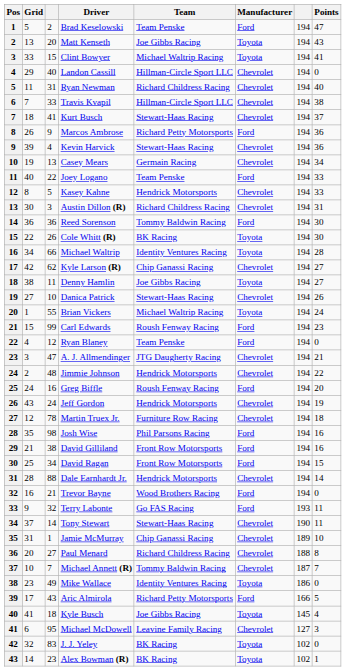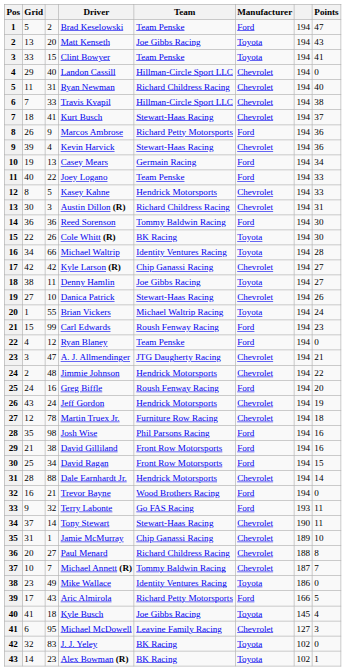 <table class="wikitable" style="font-size:95%">
 <tr>
 <th>Pos</th>
 <th>Grid</th>
 <th></th>
 <th>Driver</th>
 <th>Team</th>
 <th>Manufacturer</th>
 <th></th>
 <th>Points</th>
 </tr>
 <tr>
 <th>1</th>
 <td>5</td>
 <td>2</td>
 <td><a href='#'>Brad Keselowski</a></td>
 <td><a href='#'>Team Penske</a></td>
 <td><a href='#'>Ford</a></td>
 <td>194</td>
 <td>47</td>
 </tr>
 <tr>
 <th>2</th>
 <td>13</td>
 <td>20</td>
 <td><a href='#'>Matt Kenseth</a></td>
 <td><a href='#'>Joe Gibbs Racing</a></td>
 <td><a href='#'>Toyota</a></td>
 <td>194</td>
 <td>43</td>
 </tr>
 <tr>
 <th>3</th>
 <td>33</td>
 <td>15</td>
 <td><a href='#'>Clint Bowyer</a></td>
-<td><a href='#'>Michael Waltrip Racing</a></td>
+<td><a href='#'>Team Penske</a></td>
 <td><a href='#'>Toyota</a></td>
 <td>194</td>
 <td>41</td>
 </tr>
 <tr>
 <th>4</th>
 <td>29</td>
 <td>40</td>
 <td><a href='#'>Landon Cassill</a></td>
 <td><a href='#'>Hillman-Circle Sport LLC</a></td>
 <td><a href='#'>Chevrolet</a></td>
 <td>194</td>
 <td>0</td>
 </tr>
 <tr>
 <th>5</th>
 <td>11</td>
 <td>31</td>
 <td><a href='#'>Ryan Newman</a></td>
 <td><a href='#'>Richard Childress Racing</a></td>
 <td><a href='#'>Chevrolet</a></td>
 <td>194</td>
 <td>40</td>
 </tr>
 <tr>
 <th>6</th>
 <td>7</td>
 <td>33</td>
 <td><a href='#'>Travis Kvapil</a></td>
 <td><a href='#'>Hillman-Circle Sport LLC</a></td>
 <td><a href='#'>Chevrolet</a></td>
 <td>194</td>
 <td>38</td>
 </tr>
 <tr>
 <th>7</th>
 <td>18</td>
 <td>41</td>
 <td><a href='#'>Kurt Busch</a></td>
 <td><a href='#'>Stewart-Haas Racing</a></td>
 <td><a href='#'>Chevrolet</a></td>
 <td>194</td>
 <td>37</td>
 </tr>
 <tr>
 <th>8</th>
 <td>26</td>
 <td>9</td>
 <td><a href='#'>Marcos Ambrose</a></td>
 <td><a href='#'>Richard Petty Motorsports</a></td>
 <td><a href='#'>Ford</a></td>
 <td>194</td>
 <td>36</td>
 </tr>
 <tr>
 <th>9</th>
 <td>39</td>
 <td>4</td>
 <td><a href='#'>Kevin Harvick</a></td>
 <td><a href='#'>Stewart-Haas Racing</a></td>
 <td><a href='#'>Chevrolet</a></td>
 <td>194</td>
 <td>36</td>
 </tr>
 <tr>
 <th>10</th>
 <td>19</td>
 <td>13</td>
 <td><a href='#'>Casey Mears</a></td>
 <td><a href='#'>Germain Racing</a></td>
-<td><a href='#'>Chevrolet</a></td>
+<td><a href='#'>Ford</a></td>
 <td>194</td>
 <td>34</td>
 </tr>
 <tr>
 <th>11</th>
 <td>40</td>
 <td>22</td>
 <td><a href='#'>Joey Logano</a></td>
 <td><a href='#'>Team Penske</a></td>
 <td><a href='#'>Ford</a></td>
 <td>194</td>
 <td>33</td>
 </tr>
 <tr>
 <th>12</th>
 <td>8</td>
 <td>5</td>
 <td><a href='#'>Kasey Kahne</a></td>
 <td><a href='#'>Hendrick Motorsports</a></td>
 <td><a href='#'>Chevrolet</a></td>
 <td>194</td>
 <td>33</td>
 </tr>
 <tr>
 <th>13</th>
 <td>30</td>
 <td>3</td>
 <td><a href='#'>Austin Dillon</a> <strong>(R)</strong></td>
 <td><a href='#'>Richard Childress Racing</a></td>
 <td><a href='#'>Chevrolet</a></td>
 <td>194</td>
 <td>31</td>
 </tr>
 <tr>
 <th>14</th>
 <td>36</td>
 <td>36</td>
 <td><a href='#'>Reed Sorenson</a></td>
 <td><a href='#'>Tommy Baldwin Racing</a></td>
 <td><a href='#'>Ford</a></td>
 <td>194</td>
 <td>30</td>
 </tr>
 <tr>
 <th>15</th>
 <td>22</td>
 <td>26</td>
 <td><a href='#'>Cole Whitt</a> <strong>(R)</strong></td>
 <td><a href='#'>BK Racing</a></td>
 <td><a href='#'>Toyota</a></td>
 <td>194</td>
 <td>30</td>
 </tr>
 <tr>
 <th>16</th>
 <td>34</td>
 <td>66</td>
 <td><a href='#'>Michael Waltrip</a></td>
 <td><a href='#'>Identity Ventures Racing</a></td>
 <td><a href='#'>Toyota</a></td>
 <td>194</td>
 <td>28</td>
 </tr>
 <tr>
 <th>17</th>
 <td>42</td>
-<td>62</td>
+<td>42</td>
 <td><a href='#'>Kyle Larson</a> <strong>(R)</strong></td>
 <td><a href='#'>Chip Ganassi Racing</a></td>
 <td><a href='#'>Chevrolet</a></td>
 <td>194</td>
 <td>27</td>
 </tr>
 <tr>
 <th>18</th>
 <td>38</td>
 <td>11</td>
 <td><a href='#'>Denny Hamlin</a></td>
 <td><a href='#'>Joe Gibbs Racing</a></td>
 <td><a href='#'>Toyota</a></td>
 <td>194</td>
 <td>27</td>
 </tr>
 <tr>
 <th>19</th>
 <td>27</td>
 <td>10</td>
 <td><a href='#'>Danica Patrick</a></td>
 <td><a href='#'>Stewart-Haas Racing</a></td>
 <td><a href='#'>Chevrolet</a></td>
 <td>194</td>
 <td>26</td>
 </tr>
 <tr>
 <th>20</th>
 <td>1</td>
 <td>55</td>
 <td><a href='#'>Brian Vickers</a></td>
 <td><a href='#'>Michael Waltrip Racing</a></td>
 <td><a href='#'>Toyota</a></td>
 <td>194</td>
 <td>24</td>
 </tr>
 <tr>
 <th>21</th>
 <td>15</td>
 <td>99</td>
 <td><a href='#'>Carl Edwards</a></td>
 <td><a href='#'>Roush Fenway Racing</a></td>
 <td><a href='#'>Ford</a></td>
 <td>194</td>
 <td>23</td>
 </tr>
 <tr>
 <th>22</th>
 <td>4</td>
 <td>12</td>
 <td><a href='#'>Ryan Blaney</a></td>
 <td><a href='#'>Team Penske</a></td>
 <td><a href='#'>Ford</a></td>
 <td>194</td>
 <td>0</td>
 </tr>
 <tr>
 <th>23</th>
 <td>3</td>
 <td>47</td>
 <td><a href='#'>A. J. Allmendinger</a></td>
 <td><a href='#'>JTG Daugherty Racing</a></td>
 <td><a href='#'>Chevrolet</a></td>
 <td>194</td>
 <td>21</td>
 </tr>
 <tr>
 <th>24</th>
 <td>2</td>
 <td>48</td>
 <td><a href='#'>Jimmie Johnson</a></td>
 <td><a href='#'>Hendrick Motorsports</a></td>
 <td><a href='#'>Chevrolet</a></td>
 <td>194</td>
 <td>22</td>
 </tr>
 <tr>
 <th>25</th>
 <td>24</td>
 <td>16</td>
 <td><a href='#'>Greg Biffle</a></td>
 <td><a href='#'>Roush Fenway Racing</a></td>
 <td><a href='#'>Ford</a></td>
 <td>194</td>
 <td>20</td>
 </tr>
 <tr>
 <th>26</th>
 <td>43</td>
 <td>24</td>
 <td><a href='#'>Jeff Gordon</a></td>
 <td><a href='#'>Hendrick Motorsports</a></td>
 <td><a href='#'>Chevrolet</a></td>
 <td>194</td>
 <td>19</td>
 </tr>
 <tr>
 <th>27</th>
 <td>12</td>
 <td>78</td>
 <td><a href='#'>Martin Truex Jr.</a></td>
 <td><a href='#'>Furniture Row Racing</a></td>
 <td><a href='#'>Chevrolet</a></td>
 <td>194</td>
 <td>18</td>
 </tr>
 <tr>
 <th>28</th>
 <td>35</td>
 <td>98</td>
 <td><a href='#'>Josh Wise</a></td>
 <td><a href='#'>Phil Parsons Racing</a></td>
 <td><a href='#'>Ford</a></td>
 <td>194</td>
 <td>16</td>
 </tr>
 <tr>
 <th>29</th>
 <td>21</td>
 <td>38</td>
 <td><a href='#'>David Gilliland</a></td>
 <td><a href='#'>Front Row Motorsports</a></td>
 <td><a href='#'>Ford</a></td>
 <td>194</td>
 <td>16</td>
 </tr>
 <tr>
 <th>30</th>
 <td>25</td>
 <td>34</td>
 <td><a href='#'>David Ragan</a></td>
 <td><a href='#'>Front Row Motorsports</a></td>
 <td><a href='#'>Ford</a></td>
 <td>194</td>
 <td>15</td>
 </tr>
 <tr>
 <th>31</th>
 <td>28</td>
 <td>88</td>
 <td><a href='#'>Dale Earnhardt Jr.</a></td>
 <td><a href='#'>Hendrick Motorsports</a></td>
 <td><a href='#'>Chevrolet</a></td>
 <td>194</td>
 <td>14</td>
 </tr>
 <tr>
 <th>32</th>
 <td>16</td>
 <td>21</td>
 <td><a href='#'>Trevor Bayne</a></td>
 <td><a href='#'>Wood Brothers Racing</a></td>
 <td><a href='#'>Ford</a></td>
 <td>194</td>
 <td>0</td>
 </tr>
 <tr>
 <th>33</th>
 <td>9</td>
 <td>32</td>
 <td><a href='#'>Terry Labonte</a></td>
 <td><a href='#'>Go FAS Racing</a></td>
 <td><a href='#'>Ford</a></td>
 <td>193</td>
 <td>11</td>
 </tr>
 <tr>
 <th>34</th>
 <td>37</td>
 <td>14</td>
 <td><a href='#'>Tony Stewart</a></td>
 <td><a href='#'>Stewart-Haas Racing</a></td>
 <td><a href='#'>Chevrolet</a></td>
 <td>190</td>
 <td>11</td>
 </tr>
 <tr>
 <th>35</th>
 <td>31</td>
 <td>1</td>
 <td><a href='#'>Jamie McMurray</a></td>
 <td><a href='#'>Chip Ganassi Racing</a></td>
 <td><a href='#'>Chevrolet</a></td>
 <td>189</td>
 <td>10</td>
 </tr>
 <tr>
 <th>36</th>
 <td>20</td>
 <td>27</td>
 <td><a href='#'>Paul Menard</a></td>
 <td><a href='#'>Richard Childress Racing</a></td>
 <td><a href='#'>Chevrolet</a></td>
 <td>188</td>
 <td>8</td>
 </tr>
 <tr>
 <th>37</th>
 <td>10</td>
 <td>7</td>
 <td><a href='#'>Michael Annett</a> <strong>(R)</strong></td>
 <td><a href='#'>Tommy Baldwin Racing</a></td>
 <td><a href='#'>Chevrolet</a></td>
 <td>187</td>
 <td>7</td>
 </tr>
 <tr>
 <th>38</th>
 <td>23</td>
 <td>49</td>
 <td><a href='#'>Mike Wallace</a></td>
 <td><a href='#'>Identity Ventures Racing</a></td>
 <td><a href='#'>Toyota</a></td>
 <td>186</td>
 <td>0</td>
 </tr>
 <tr>
 <th>39</th>
 <td>17</td>
 <td>43</td>
 <td><a href='#'>Aric Almirola</a></td>
 <td><a href='#'>Richard Petty Motorsports</a></td>
 <td><a href='#'>Ford</a></td>
 <td>166</td>
 <td>5</td>
 </tr>
 <tr>
 <th>40</th>
 <td>41</td>
 <td>18</td>
 <td><a href='#'>Kyle Busch</a></td>
 <td><a href='#'>Joe Gibbs Racing</a></td>
 <td><a href='#'>Toyota</a></td>
 <td>145</td>
 <td>4</td>
 </tr>
 <tr>
 <th>41</th>
 <td>6</td>
 <td>95</td>
 <td><a href='#'>Michael McDowell</a></td>
 <td><a href='#'>Leavine Family Racing</a></td>
 <td><a href='#'>Chevrolet</a></td>
 <td>127</td>
 <td>3</td>
 </tr>
 <tr>
 <th>42</th>
 <td>32</td>
 <td>83</td>
 <td><a href='#'>J. J. Yeley</a></td>
 <td><a href='#'>BK Racing</a></td>
 <td><a href='#'>Toyota</a></td>
 <td>102</td>
 <td>0</td>
 </tr>
 <tr>
 <th>43</th>
 <td>14</td>
 <td>23</td>
 <td><a href='#'>Alex Bowman</a> <strong>(R)</strong></td>
 <td><a href='#'>BK Racing</a></td>
 <td><a href='#'>Toyota</a></td>
 <td>102</td>
 <td>1</td>
 </tr>
 </table>
